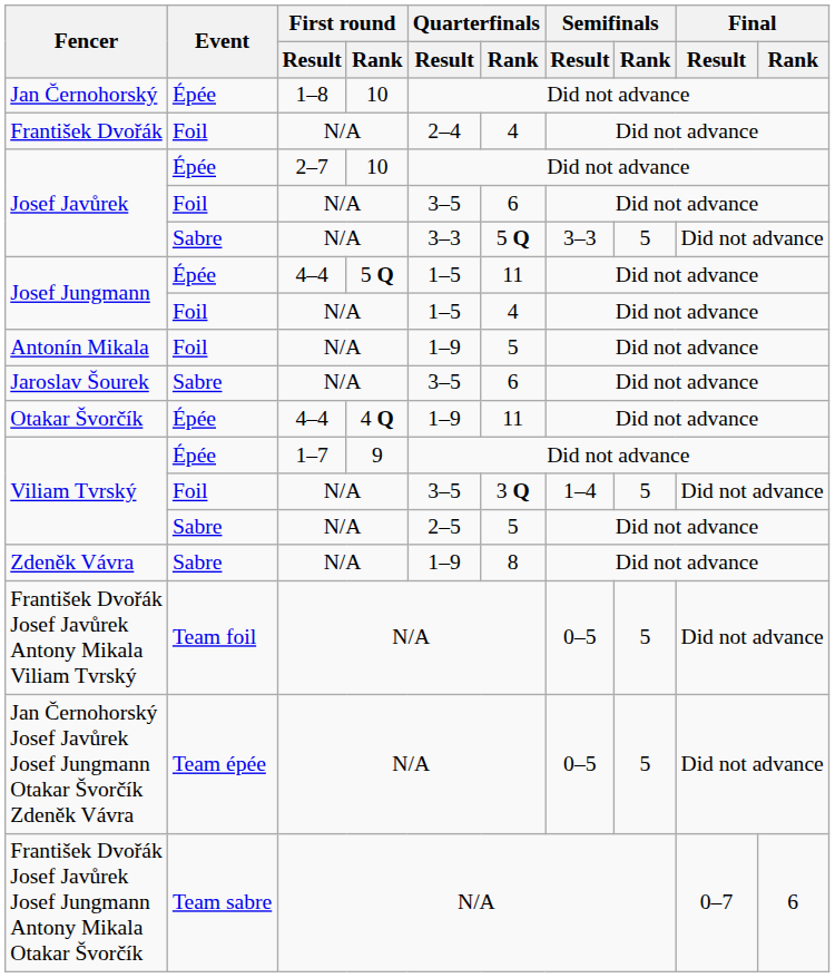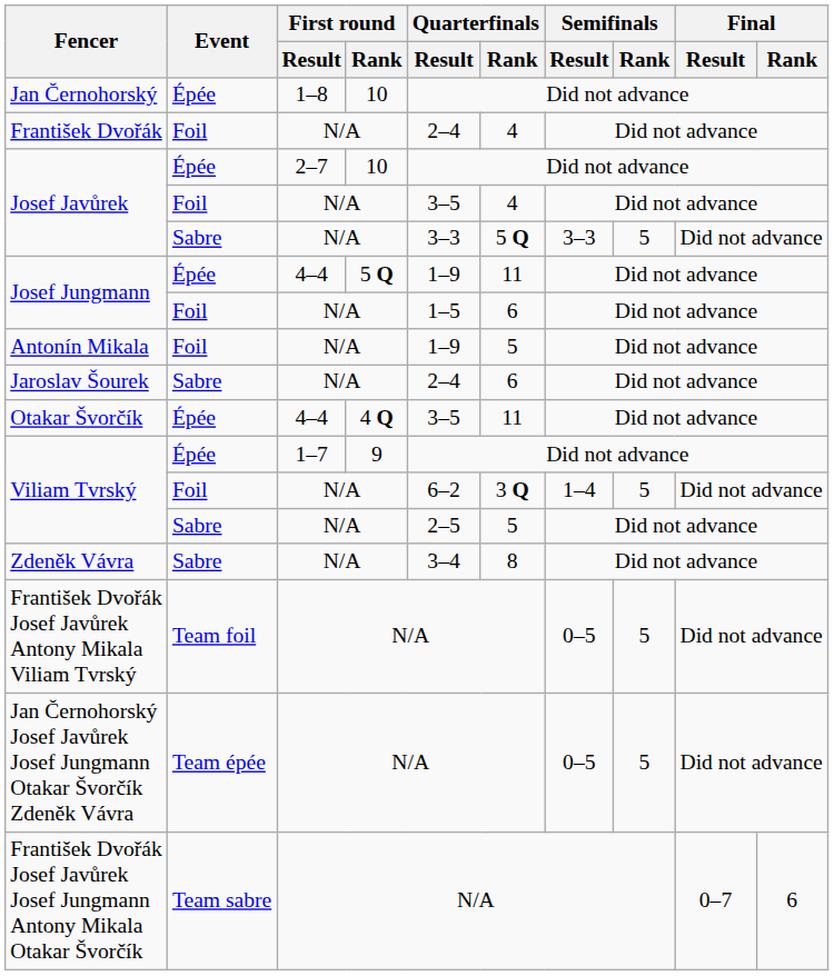 <table class=wikitable style="font-size:90%">
 <tr>
 <th rowspan=2>Fencer</th>
 <th rowspan=2>Event</th>
 <th colspan=2>First round</th>
 <th colspan=2>Quarterfinals</th>
 <th colspan=2>Semifinals</th>
 <th colspan=2>Final</th>
 </tr>
 <tr>
 <th>Result</th>
 <th>Rank</th>
 <th>Result</th>
 <th>Rank</th>
 <th>Result</th>
 <th>Rank</th>
 <th>Result</th>
 <th>Rank</th>
 </tr>
 <tr>
 <td><a href='#'>Jan Černohorský</a></td>
 <td><a href='#'>Épée</a></td>
 <td align=center>1–8</td>
 <td align=center>10</td>
 <td align=center colspan=6>Did not advance</td>
 </tr>
 <tr>
 <td><a href='#'>František Dvořák</a></td>
 <td><a href='#'>Foil</a></td>
 <td align=center colspan=2>N/A</td>
 <td align=center>2–4</td>
 <td align=center>4</td>
 <td align=center colspan=4>Did not advance</td>
 </tr>
 <tr>
 <td rowspan=3><a href='#'>Josef Javůrek</a></td>
 <td><a href='#'>Épée</a></td>
 <td align=center>2–7</td>
 <td align=center>10</td>
 <td align=center colspan=6>Did not advance</td>
 </tr>
 <tr>
 <td><a href='#'>Foil</a></td>
 <td align=center colspan=2>N/A</td>
 <td align=center>3–5</td>
-<td align=center>6</td>
+<td align=center>4</td>
 <td align=center colspan=4>Did not advance</td>
 </tr>
 <tr>
 <td><a href='#'>Sabre</a></td>
 <td align=center colspan=2>N/A</td>
 <td align=center>3–3</td>
 <td align=center>5 <strong>Q</strong></td>
 <td align=center>3–3</td>
 <td align=center>5</td>
 <td align=center colspan=2>Did not advance</td>
 </tr>
 <tr>
 <td rowspan=2><a href='#'>Josef Jungmann</a></td>
 <td><a href='#'>Épée</a></td>
 <td align=center>4–4</td>
 <td align=center>5 <strong>Q</strong></td>
-<td align=center>1–5</td>
+<td align=center>1–9</td>
 <td align=center>11</td>
 <td align=center colspan=4>Did not advance</td>
 </tr>
 <tr>
 <td><a href='#'>Foil</a></td>
 <td align=center colspan=2>N/A</td>
 <td align=center>1–5</td>
-<td align=center>4</td>
+<td align=center>6</td>
 <td align=center colspan=4>Did not advance</td>
 </tr>
 <tr>
 <td><a href='#'>Antonín Mikala</a></td>
 <td><a href='#'>Foil</a></td>
 <td align=center colspan=2>N/A</td>
 <td align=center>1–9</td>
 <td align=center>5</td>
 <td align=center colspan=4>Did not advance</td>
 </tr>
 <tr>
 <td><a href='#'>Jaroslav Šourek</a></td>
 <td><a href='#'>Sabre</a></td>
 <td align=center colspan=2>N/A</td>
-<td align=center>3–5</td>
+<td align=center>2–4</td>
 <td align=center>6</td>
 <td align=center colspan=4>Did not advance</td>
 </tr>
 <tr>
 <td><a href='#'>Otakar Švorčík</a></td>
 <td><a href='#'>Épée</a></td>
 <td align=center>4–4</td>
 <td align=center>4 <strong>Q</strong></td>
-<td align=center>1–9</td>
+<td align=center>3–5</td>
 <td align=center>11</td>
 <td align=center colspan=4>Did not advance</td>
 </tr>
 <tr>
 <td rowspan=3><a href='#'>Viliam Tvrský</a></td>
 <td><a href='#'>Épée</a></td>
 <td align=center>1–7</td>
 <td align=center>9</td>
 <td align=center colspan=6>Did not advance</td>
 </tr>
 <tr>
 <td><a href='#'>Foil</a></td>
 <td align=center colspan=2>N/A</td>
-<td align=center>3–5</td>
+<td align=center>6–2</td>
 <td align=center>3 <strong>Q</strong></td>
 <td align=center>1–4</td>
 <td align=center>5</td>
 <td align=center colspan=2>Did not advance</td>
 </tr>
 <tr>
 <td><a href='#'>Sabre</a></td>
 <td align=center colspan=2>N/A</td>
 <td align=center>2–5</td>
 <td align=center>5</td>
 <td align=center colspan=4>Did not advance</td>
 </tr>
 <tr>
 <td><a href='#'>Zdeněk Vávra</a></td>
 <td><a href='#'>Sabre</a></td>
 <td align=center colspan=2>N/A</td>
-<td align=center>1–9</td>
+<td align=center>3–4</td>
 <td align=center>8</td>
 <td align=center colspan=4>Did not advance</td>
 </tr>
 <tr>
 <td>František Dvořák <br> Josef Javůrek <br> Antony Mikala <br> Viliam Tvrský</td>
 <td><a href='#'>Team foil</a></td>
 <td align=center colspan=4>N/A</td>
 <td align=center>0–5</td>
 <td align=center>5</td>
 <td align=center colspan=2>Did not advance</td>
 </tr>
 <tr>
 <td>Jan Černohorský <br> Josef Javůrek <br> Josef Jungmann <br> Otakar Švorčík <br> Zdeněk Vávra</td>
 <td><a href='#'>Team épée</a></td>
 <td align=center colspan=4>N/A</td>
 <td align=center>0–5</td>
 <td align=center>5</td>
 <td align=center colspan=2>Did not advance</td>
 </tr>
 <tr>
 <td>František Dvořák <br> Josef Javůrek <br> Josef Jungmann <br> Antony Mikala <br> Otakar Švorčík</td>
 <td><a href='#'>Team sabre</a></td>
 <td align=center colspan=6>N/A</td>
 <td align=center>0–7</td>
 <td align=center>6</td>
 </tr>
 </table>
